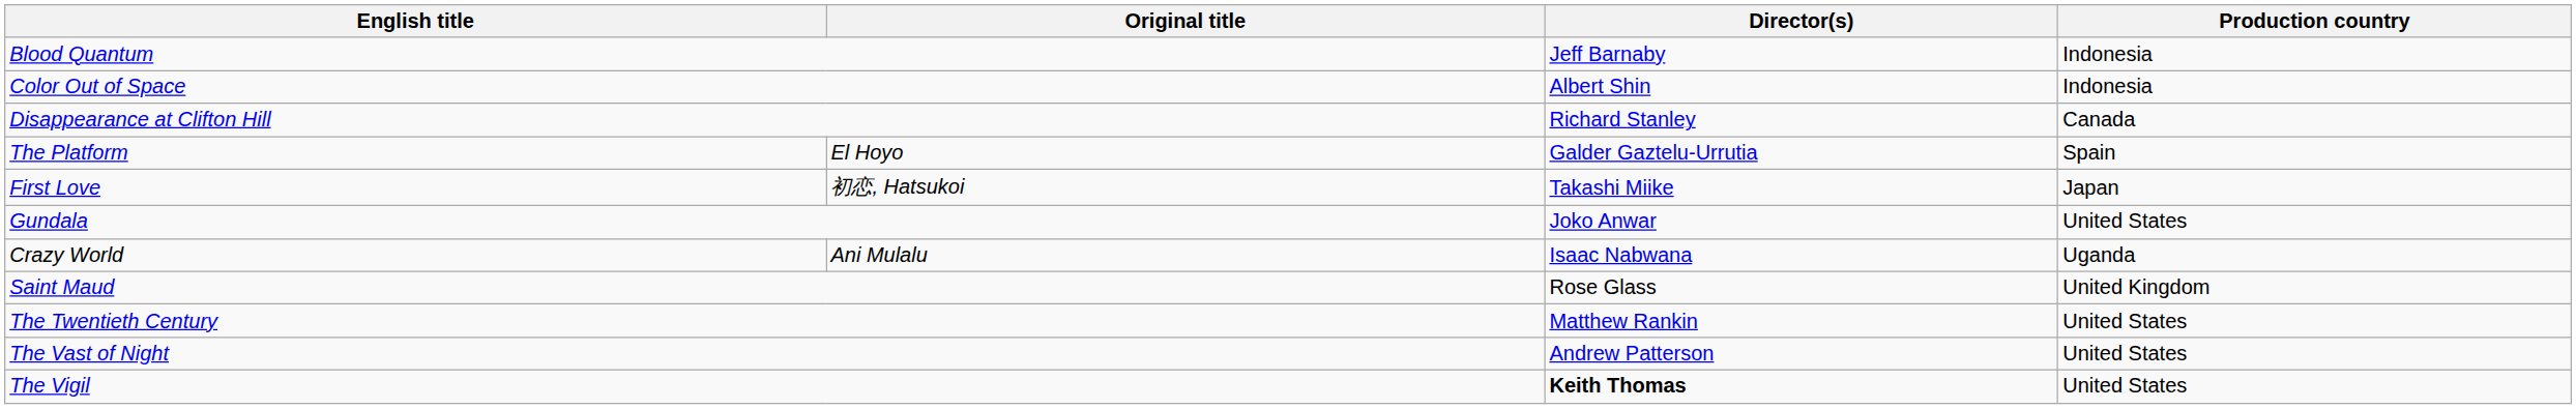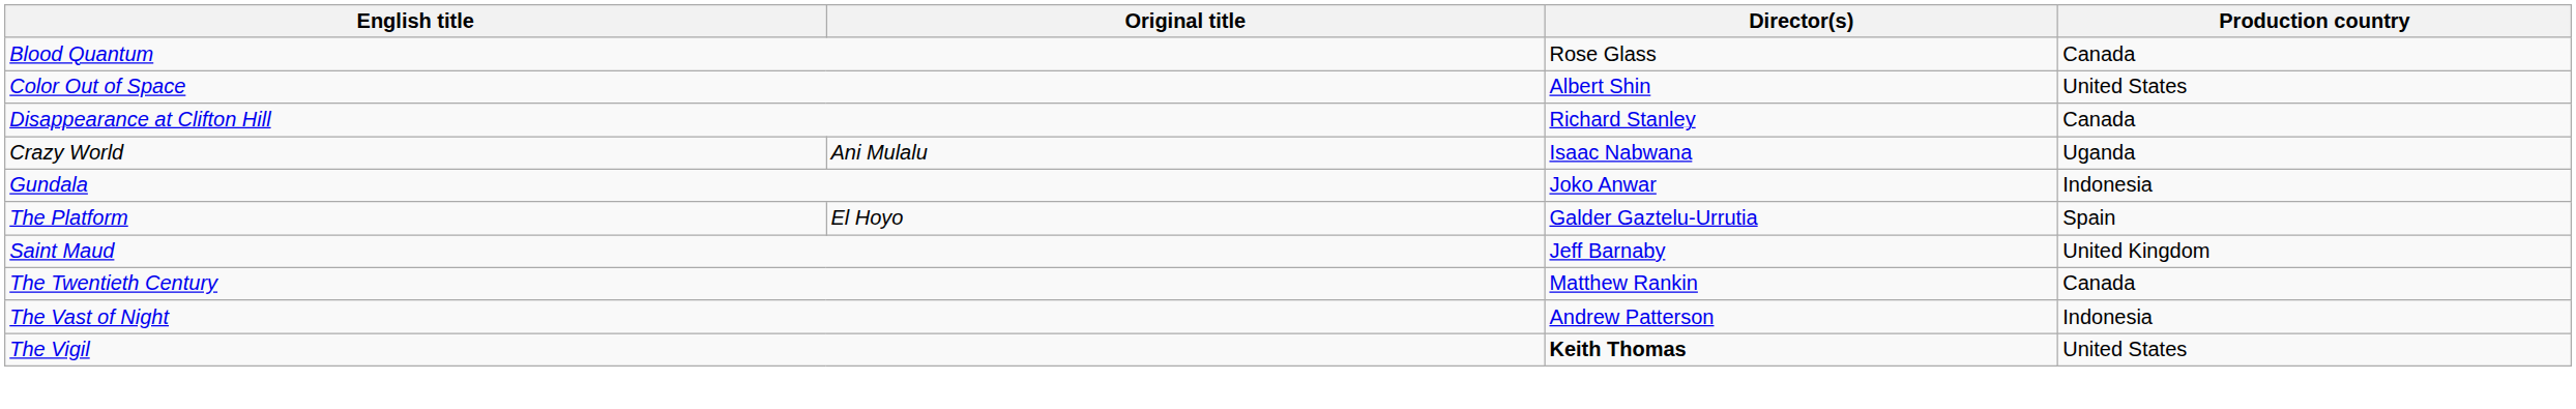 <table class="wikitable" width=100%>
 <tr>
 <th scope="col" width="32%">English title</th>
 <th scope="col" width="28%">Original title</th>
 <th scope="col" width="20%">Director(s)</th>
 <th scope="col" width="20%">Production country</th>
 </tr>
 <tr>
 <td colspan=2><em><a href='#'>Blood Quantum</a></em></td>
-<td><a href='#'>Jeff Barnaby</a></td>
-<td>Indonesia</td>
+<td>Rose Glass</td>
+<td>Canada</td>
 </tr>
 <tr>
 <td colspan=2><em><a href='#'>Color Out of Space</a></em></td>
 <td><a href='#'>Albert Shin</a></td>
-<td>Indonesia</td>
+<td>United States</td>
 </tr>
 <tr>
 <td colspan=2><em><a href='#'>Disappearance at Clifton Hill</a></em></td>
 <td><a href='#'>Richard Stanley</a></td>
 <td>Canada</td>
+</tr>
+<tr>
+<td><em>Crazy World</em></td>
+<td><em>Ani Mulalu</em></td>
+<td><a href='#'>Isaac Nabwana</a></td>
+<td>Uganda</td>
+</tr>
+<tr>
+<td colspan=2><em><a href='#'>Gundala</a></em></td>
+<td><a href='#'>Joko Anwar</a></td>
+<td>Indonesia</td>
 </tr>
 <tr>
 <td><em><a href='#'>The Platform</a></em></td>
 <td><em>El Hoyo</em></td>
 <td><a href='#'>Galder Gaztelu-Urrutia</a></td>
 <td>Spain</td>
 </tr>
 <tr>
-<td><em><a href='#'>First Love</a></em></td>
-<td><em>初恋, Hatsukoi</em></td>
-<td><a href='#'>Takashi Miike</a></td>
-<td>Japan</td>
-</tr>
-<tr>
-<td colspan=2><em><a href='#'>Gundala</a></em></td>
-<td><a href='#'>Joko Anwar</a></td>
-<td>United States</td>
-</tr>
-<tr>
-<td><em>Crazy World</em></td>
-<td><em>Ani Mulalu</em></td>
-<td><a href='#'>Isaac Nabwana</a></td>
-<td>Uganda</td>
-</tr>
-<tr>
 <td colspan=2><em><a href='#'>Saint Maud</a></em></td>
-<td>Rose Glass</td>
+<td><a href='#'>Jeff Barnaby</a></td>
 <td>United Kingdom</td>
 </tr>
 <tr>
 <td colspan=2><em><a href='#'>The Twentieth Century</a></em></td>
 <td><a href='#'>Matthew Rankin</a></td>
-<td>United States</td>
+<td>Canada</td>
 </tr>
 <tr>
 <td colspan=2><em><a href='#'>The Vast of Night</a></em></td>
 <td><a href='#'>Andrew Patterson</a></td>
-<td>United States</td>
+<td>Indonesia</td>
 </tr>
 <tr>
 <td colspan=2><em><a href='#'>The Vigil</a></em></td>
 <td><strong>Keith Thomas</strong></td>
 <td>United States</td>
 </tr>
 </table>
